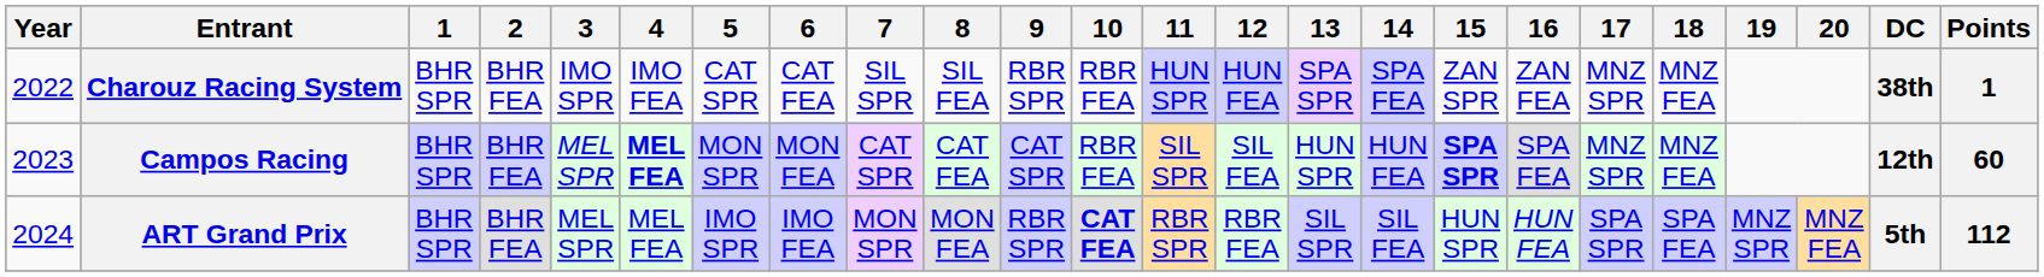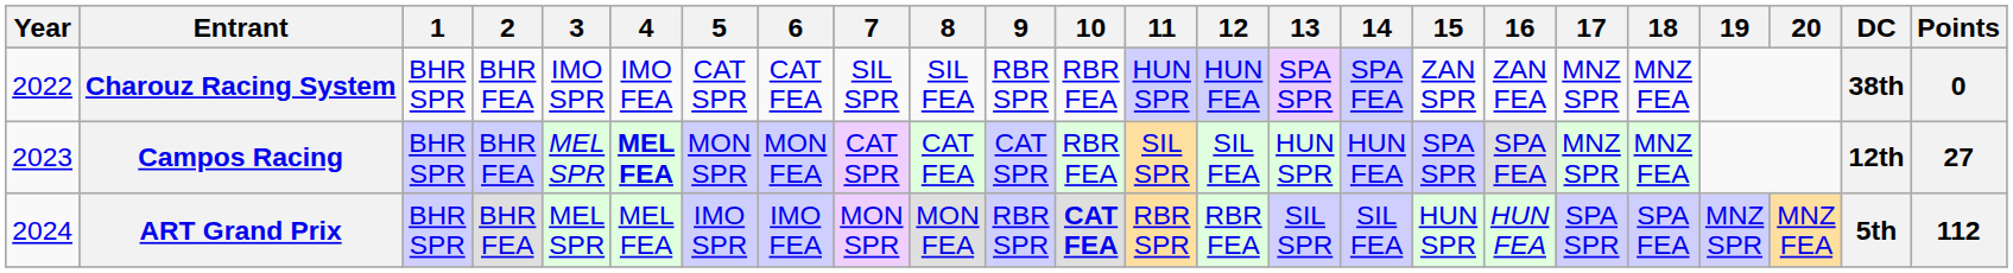 <table class="wikitable" style="text-align:center; font-size:85%">
 <tr>
 <th>Year</th>
 <th>Entrant</th>
 <th>1</th>
 <th>2</th>
 <th>3</th>
 <th>4</th>
 <th>5</th>
 <th>6</th>
 <th>7</th>
 <th>8</th>
 <th>9</th>
 <th>10</th>
 <th>11</th>
 <th>12</th>
 <th>13</th>
 <th>14</th>
 <th>15</th>
 <th>16</th>
 <th>17</th>
 <th>18</th>
 <th>19</th>
 <th>20</th>
 <th>DC</th>
 <th>Points</th>
 </tr>
 <tr>
 <td><a href='#'>2022</a></td>
 <th nowrap><a href='#'>Charouz Racing System</a></th>
 <td><a href='#'>BHR<br>SPR</a></td>
 <td><a href='#'>BHR<br>FEA</a></td>
 <td><a href='#'>IMO<br>SPR</a></td>
 <td><a href='#'>IMO<br>FEA</a></td>
 <td><a href='#'>CAT<br>SPR</a></td>
 <td><a href='#'>CAT<br>FEA</a></td>
 <td><a href='#'>SIL<br>SPR</a></td>
 <td><a href='#'>SIL<br>FEA</a></td>
 <td><a href='#'>RBR<br>SPR</a></td>
 <td><a href='#'>RBR<br>FEA</a></td>
 <td style="background:#CFCFFF"><a href='#'>HUN<br>SPR</a><br></td>
 <td style="background:#CFCFFF"><a href='#'>HUN<br>FEA</a><br></td>
 <td style="background:#EFCFFF"><a href='#'>SPA<br>SPR</a><br></td>
 <td style="background:#CFCFFF"><a href='#'>SPA<br>FEA</a><br></td>
 <td><a href='#'>ZAN<br>SPR</a></td>
 <td><a href='#'>ZAN<br>FEA</a></td>
 <td><a href='#'>MNZ<br>SPR</a></td>
 <td><a href='#'>MNZ<br>FEA</a></td>
 <td colspan=2></td>
 <th>38th</th>
-<th>1</th>
+<th>0</th>
 </tr>
 <tr>
 <td><a href='#'>2023</a></td>
 <th nowrap><a href='#'>Campos Racing</a></th>
 <td style="background:#CFCFFF;"><a href='#'>BHR<br>SPR</a><br></td>
 <td style="background:#CFCFFF;"><a href='#'>BHR<br>FEA</a><br></td>
 <td style="background:#DFFFDF;"><em><a href='#'>MEL<br>SPR</a></em><br></td>
 <td style="background:#DFFFDF;"><strong><a href='#'>MEL<br>FEA</a><br></strong></td>
 <td style="background:#CFCFFF;"><a href='#'>MON<br>SPR</a><br></td>
 <td style="background:#CFCFFF;"><a href='#'>MON<br>FEA</a><br></td>
 <td style="background:#EFCFFF;"><a href='#'>CAT<br>SPR</a><br></td>
 <td style="background:#DFFFDF;"><a href='#'>CAT<br>FEA</a><br></td>
 <td style="background:#CFCFFF;"><a href='#'>CAT<br>SPR</a><br></td>
 <td style="background:#DFFFDF;"><a href='#'>RBR<br>FEA</a><br></td>
 <td style="background:#FFDF9F;"><a href='#'>SIL<br>SPR</a><br></td>
 <td style="background:#DFFFDF;"><a href='#'>SIL<br>FEA</a><br></td>
 <td style="background:#DFFFDF;"><a href='#'>HUN<br>SPR</a><br></td>
 <td style="background:#CFCFFF;"><a href='#'>HUN<br>FEA</a><br></td>
-<td style="background:#CFCFFF;"><strong><a href='#'>SPA<br>SPR</a><br></strong></td>
+<td style="background:#CFCFFF;"><a href='#'>SPA<br>SPR</a><br></td>
 <td style="background:#DFDFDF;"><a href='#'>SPA<br>FEA</a><br></td>
 <td style="background:#DFFFDF;"><a href='#'>MNZ<br>SPR</a><br></td>
 <td style="background:#DFFFDF;"><a href='#'>MNZ<br>FEA</a><br></td>
 <td colspan=2></td>
 <th>12th</th>
-<th>60</th>
+<th>27</th>
 </tr>
 <tr>
 <td><a href='#'>2024</a></td>
 <th nowrap><a href='#'>ART Grand Prix</a></th>
 <td style="background:#CFCFFF;"><a href='#'>BHR<br>SPR</a><br></td>
 <td style="background:#DFDFDF;"><a href='#'>BHR<br>FEA</a><br></td>
 <td style="background:#DFFFDF;"><a href='#'>MEL<br>SPR</a><br></td>
 <td style="background:#DFFFDF;"><a href='#'>MEL<br>FEA</a><br></td>
 <td style="background:#CFCFFF;"><a href='#'>IMO<br>SPR</a><br></td>
 <td style="background:#CFCFFF;"><a href='#'>IMO<br>FEA</a><br></td>
 <td style="background:#EFCFFF;"><a href='#'>MON<br>SPR</a><br></td>
 <td style="background:#DFDFDF;"><a href='#'>MON<br>FEA</a><br></td>
 <td style="background:#CFCFFF;"><a href='#'>RBR<br>SPR</a><br></td>
 <td style="background:#DFDFDF;"><strong><a href='#'>CAT<br>FEA</a></strong><br></td>
 <td style="background:#FFDF9F;"><a href='#'>RBR<br>SPR</a><br></td>
 <td style="background:#DFFFDF;"><a href='#'>RBR<br>FEA</a><br></td>
 <td style="background:#CFCFFF;"><a href='#'>SIL<br>SPR</a><br></td>
 <td style="background:#CFCFFF;"><a href='#'>SIL<br>FEA</a><br></td>
 <td style="background:#DFFFDF;"><a href='#'>HUN<br>SPR</a><br></td>
 <td style="background:#DFFFDF;"><em><a href='#'>HUN<br>FEA</a></em><br></td>
 <td style="background:#CFCFFF;"><a href='#'>SPA<br>SPR</a><br></td>
 <td style="background:#CFCFFF;"><a href='#'>SPA<br>FEA</a><br></td>
 <td style="background:#CFCFFF;"><a href='#'>MNZ<br>SPR</a><br></td>
 <td style="background:#FFDF9F;"><a href='#'>MNZ<br>FEA</a><br></td>
 <th>5th</th>
 <th>112</th>
 </tr>
 </table>
